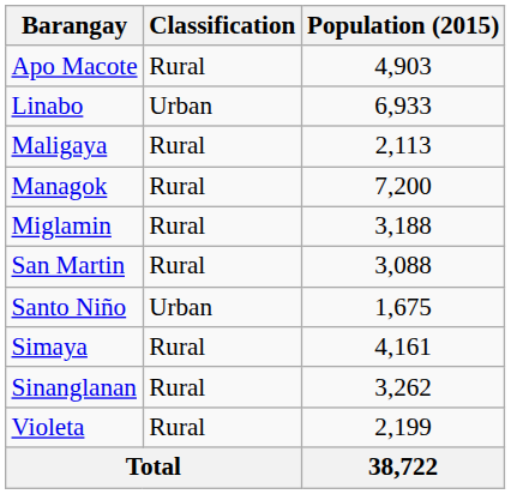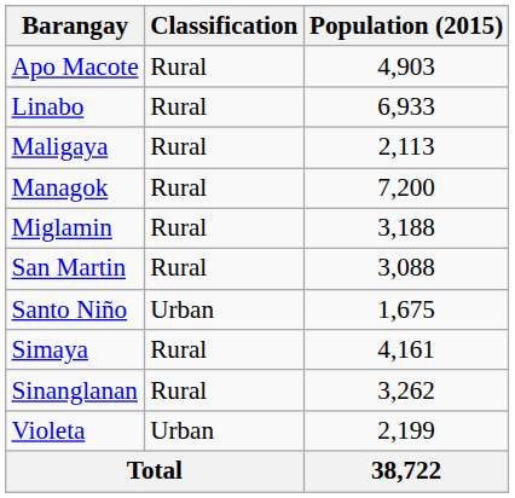 <table class="wikitable sortable">
 <tr>
 <th>Barangay</th>
 <th>Classification</th>
 <th>Population (2015)</th>
 </tr>
 <tr>
 <td><a href='#'>Apo Macote</a></td>
 <td>Rural</td>
 <td align="center">4,903</td>
 </tr>
 <tr>
 <td><a href='#'>Linabo</a></td>
-<td>Urban</td>
+<td>Rural</td>
 <td align="center">6,933</td>
 </tr>
 <tr>
 <td><a href='#'>Maligaya</a></td>
 <td>Rural</td>
 <td align="center">2,113</td>
 </tr>
 <tr>
 <td><a href='#'>Managok</a></td>
 <td>Rural</td>
 <td align="center">7,200</td>
 </tr>
 <tr>
 <td><a href='#'>Miglamin</a></td>
 <td>Rural</td>
 <td align="center">3,188</td>
 </tr>
 <tr>
 <td><a href='#'>San Martin</a></td>
 <td>Rural</td>
 <td align="center">3,088</td>
 </tr>
 <tr>
 <td><a href='#'>Santo Niño</a></td>
 <td>Urban</td>
 <td align="center">1,675</td>
 </tr>
 <tr>
 <td><a href='#'>Simaya</a></td>
 <td>Rural</td>
 <td align="center">4,161</td>
 </tr>
 <tr>
 <td><a href='#'>Sinanglanan</a></td>
 <td>Rural</td>
 <td align="center">3,262</td>
 </tr>
 <tr>
 <td><a href='#'>Violeta</a></td>
-<td>Rural</td>
+<td>Urban</td>
 <td align="center">2,199</td>
 </tr>
 <tr>
 <th colspan="2">Total</th>
 <th>38,722</th>
 </tr>
 </table>
